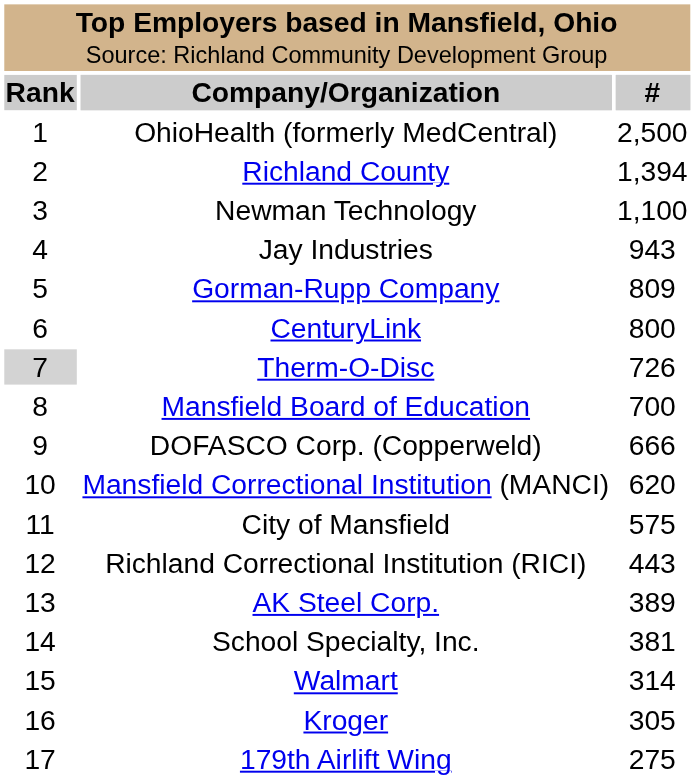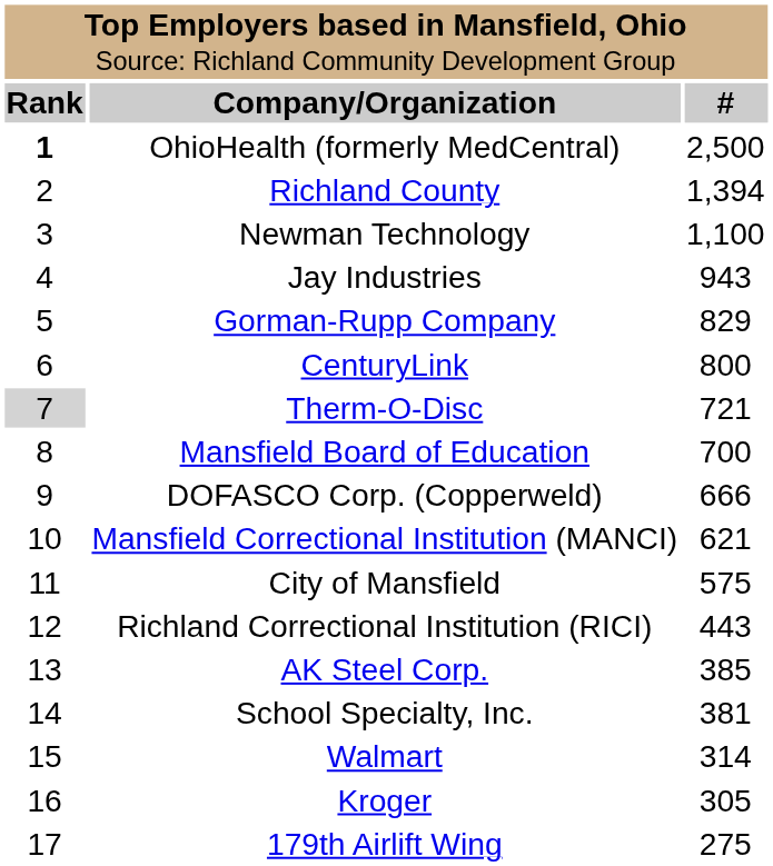 <table class="toc" style="float:right; font-size:90%; text-align:center; margin:1em;">
 <tr>
 <td colspan="6" style="background:tan;"><strong>Top Employers based in Mansfield, Ohio</strong><br><small>Source: Richland Community Development Group</small></td>
 </tr>
 <tr style="background:#ccc;">
 <td><strong>Rank</strong></td>
 <td style="background:#ccc;"><strong>Company/Organization</strong></td>
 <td style="background:#ccc;"><strong>#</strong></td>
 </tr>
 <tr>
-<td>1</td>
+<td><strong>1</strong></td>
 <td>OhioHealth (formerly MedCentral)</td>
 <td>2,500</td>
 </tr>
 <tr>
 <td>2</td>
 <td><a href='#'>Richland County</a></td>
 <td>1,394</td>
 </tr>
 <tr>
 <td>3</td>
 <td>Newman Technology</td>
 <td>1,100</td>
 </tr>
 <tr>
 <td>4</td>
 <td>Jay Industries</td>
 <td>943</td>
 </tr>
 <tr>
 <td>5</td>
 <td><a href='#'>Gorman-Rupp Company</a></td>
-<td>809</td>
+<td>829</td>
 </tr>
 <tr>
 <td>6</td>
 <td><a href='#'>CenturyLink</a></td>
 <td>800</td>
 </tr>
 <tr>
 <td style="background: lightgrey;">7</td>
 <td><a href='#'>Therm-O-Disc</a></td>
-<td>726</td>
+<td>721</td>
 </tr>
 <tr>
 <td>8</td>
 <td><a href='#'>Mansfield Board of Education</a></td>
 <td>700</td>
 </tr>
 <tr>
 <td>9</td>
 <td>DOFASCO Corp. (Copperweld)</td>
 <td>666</td>
 </tr>
 <tr>
 <td>10</td>
 <td><a href='#'>Mansfield Correctional Institution</a> (MANCI)</td>
-<td>620</td>
+<td>621</td>
 </tr>
 <tr>
 <td>11</td>
 <td>City of Mansfield</td>
 <td>575</td>
 </tr>
 <tr>
 <td>12</td>
 <td>Richland Correctional Institution (RICI)</td>
 <td>443</td>
 </tr>
 <tr>
 <td>13</td>
 <td><a href='#'>AK Steel Corp.</a></td>
-<td>389</td>
+<td>385</td>
 </tr>
 <tr>
 <td>14</td>
 <td>School Specialty, Inc.</td>
 <td>381</td>
 </tr>
 <tr>
 <td>15</td>
 <td><a href='#'>Walmart</a></td>
 <td>314</td>
 </tr>
 <tr>
 <td>16</td>
 <td><a href='#'>Kroger</a></td>
 <td>305</td>
 </tr>
 <tr>
 <td>17</td>
 <td><a href='#'>179th Airlift Wing</a></td>
 <td>275</td>
 </tr>
 </table>
